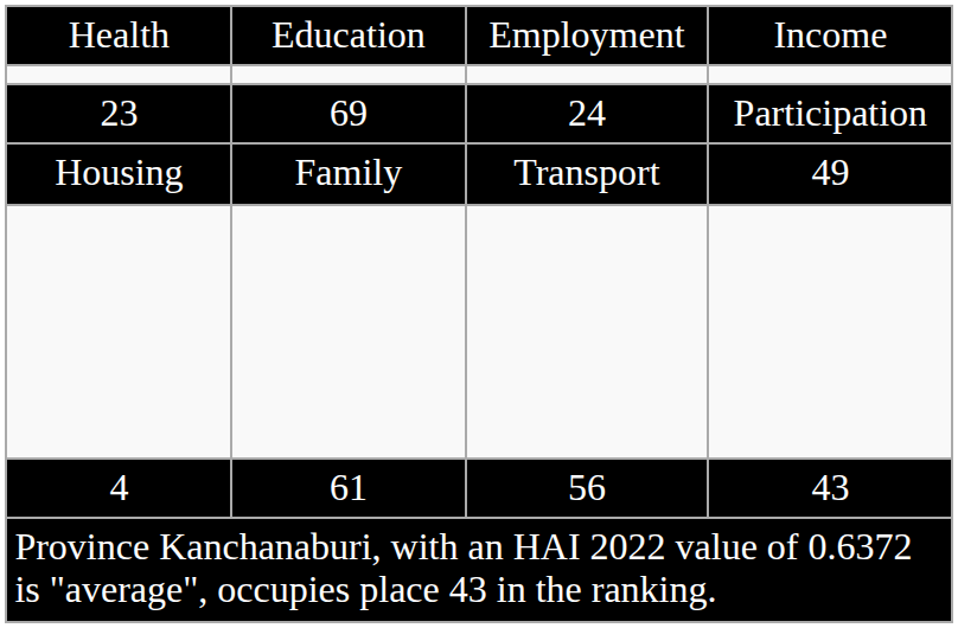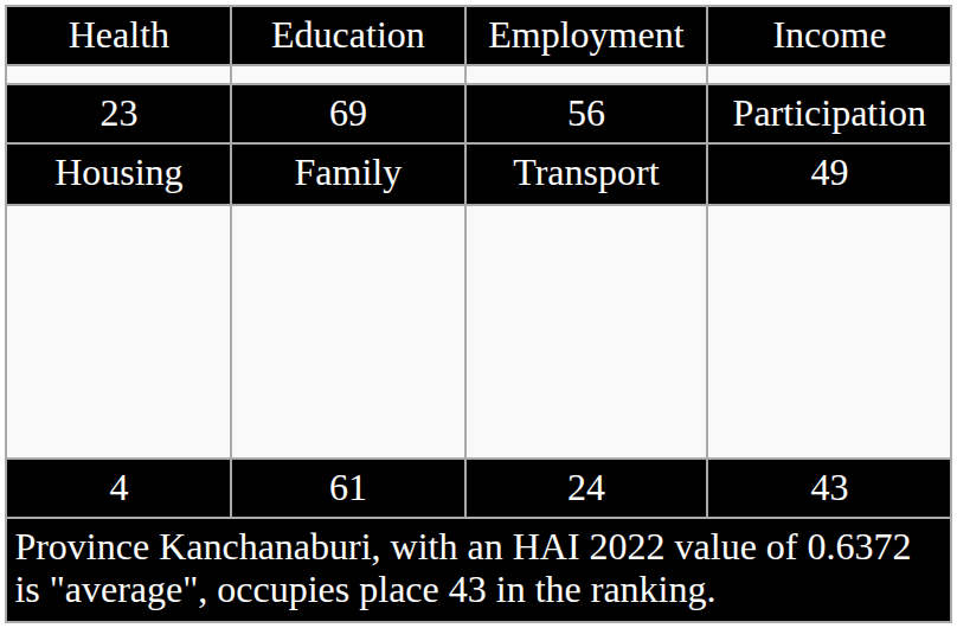 <table class="wikitable floatright" style="width:400px;">
 <tr>
 <td style="text-align:center; width:100px; background:black; color:white;">Health</td>
 <td style="text-align:center; width:100px; background:black; color:white;">Education</td>
 <td style="text-align:center; width:100px; background:black; color:white;">Employment</td>
 <td style="text-align:center; width:100px; background:black; color:white;">Income</td>
 </tr>
 <tr>
 <td></td>
 <td></td>
 <td></td>
 <td></td>
 </tr>
 <tr>
 <td style="text-align:center; background:black; color:white;">23</td>
 <td style="text-align:center; background:black; color:white;">69</td>
-<td style="text-align:center; background:black; color:white;">24</td>
+<td style="text-align:center; background:black; color:white;">56</td>
 <td style="text-align:center; background:black; color:white;">Participation</td>
 </tr>
 <tr>
 <td style="text-align:center; background:black; color:white;">Housing</td>
 <td style="text-align:center; background:black; color:white;">Family</td>
 <td style="text-align:center; background:black; color:white;">Transport</td>
 <td style="text-align:center; background:black; color:white;">49</td>
 </tr>
 <tr>
 <td style="height:100px;"></td>
 <td></td>
 <td></td>
 <td></td>
 </tr>
 <tr>
 <td style="text-align:center; background:black; color:white;">4</td>
 <td style="text-align:center; background:black; color:white;">61</td>
-<td style="text-align:center; background:black; color:white;">56</td>
+<td style="text-align:center; background:black; color:white;">24</td>
 <td style="text-align:center; background:black; color:white;">43</td>
 </tr>
 <tr>
 <td colspan="4"; style="background:black; color:white;">Province Kanchanaburi, with an HAI 2022 value of 0.6372 is "average", occupies place 43 in the ranking.</td>
 </tr>
 </table>
